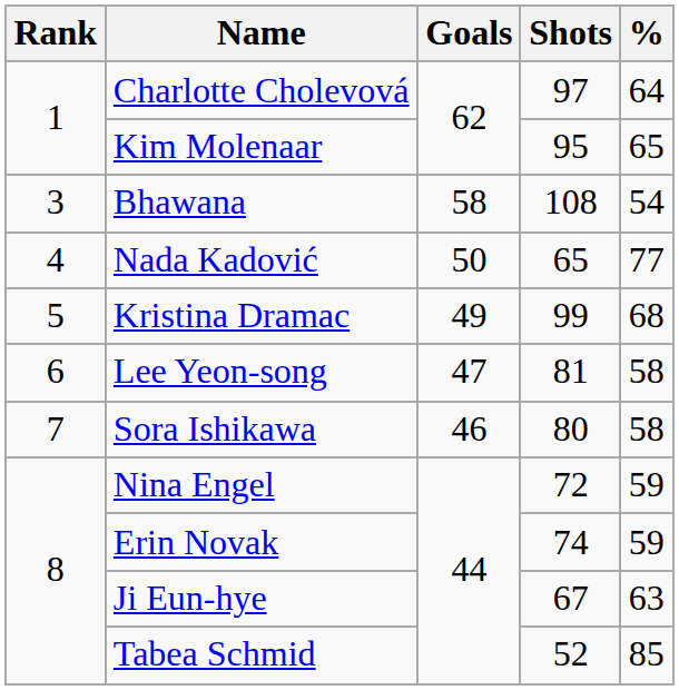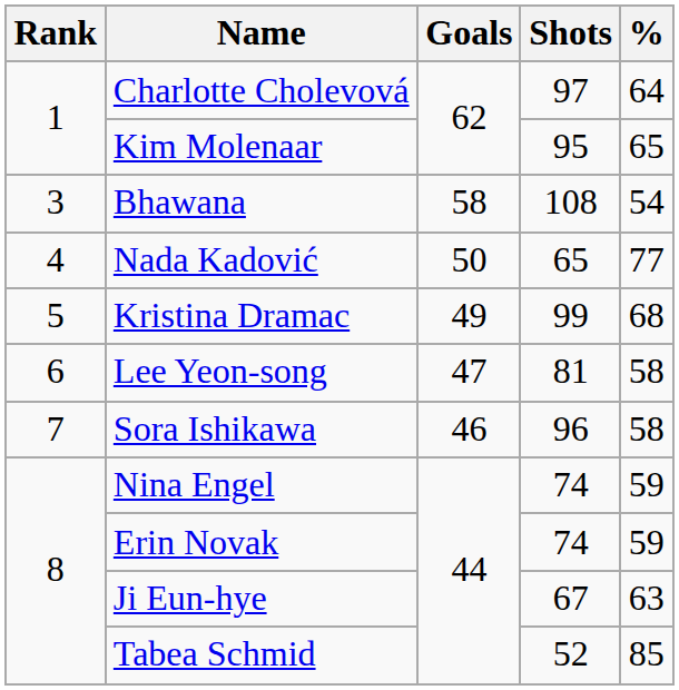 <table class="wikitable" style="text-align: center;">
 <tr>
 <th>Rank</th>
 <th>Name</th>
 <th>Goals</th>
 <th>Shots</th>
 <th>%</th>
 </tr>
 <tr>
 <td rowspan=2>1</td>
 <td align="left"> <a href='#'>Charlotte Cholevová</a></td>
 <td rowspan=2>62</td>
 <td>97</td>
 <td>64</td>
 </tr>
 <tr>
 <td align="left"> <a href='#'>Kim Molenaar</a></td>
 <td>95</td>
 <td>65</td>
 </tr>
 <tr>
 <td>3</td>
 <td align="left"> <a href='#'>Bhawana</a></td>
 <td>58</td>
 <td>108</td>
 <td>54</td>
 </tr>
 <tr>
 <td>4</td>
 <td align="left"> <a href='#'>Nada Kadović</a></td>
 <td>50</td>
 <td>65</td>
 <td>77</td>
 </tr>
 <tr>
 <td>5</td>
 <td align="left"> <a href='#'>Kristina Dramac</a></td>
 <td>49</td>
 <td>99</td>
 <td>68</td>
 </tr>
 <tr>
 <td>6</td>
 <td align="left"> <a href='#'>Lee Yeon-song</a></td>
 <td>47</td>
 <td>81</td>
 <td>58</td>
 </tr>
 <tr>
 <td>7</td>
 <td align="left"> <a href='#'>Sora Ishikawa</a></td>
 <td>46</td>
-<td>80</td>
+<td>96</td>
 <td>58</td>
 </tr>
 <tr>
 <td rowspan=4>8</td>
 <td align="left"> <a href='#'>Nina Engel</a></td>
 <td rowspan=4>44</td>
-<td>72</td>
+<td>74</td>
 <td>59</td>
 </tr>
 <tr>
 <td align="left"> <a href='#'>Erin Novak</a></td>
 <td>74</td>
 <td>59</td>
 </tr>
 <tr>
 <td align="left"> <a href='#'>Ji Eun-hye</a></td>
 <td>67</td>
 <td>63</td>
 </tr>
 <tr>
 <td align="left"> <a href='#'>Tabea Schmid</a></td>
 <td>52</td>
 <td>85</td>
 </tr>
 </table>
